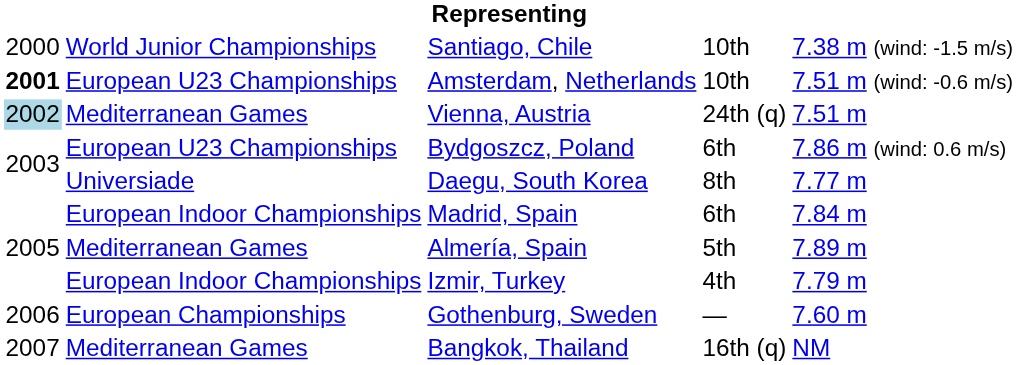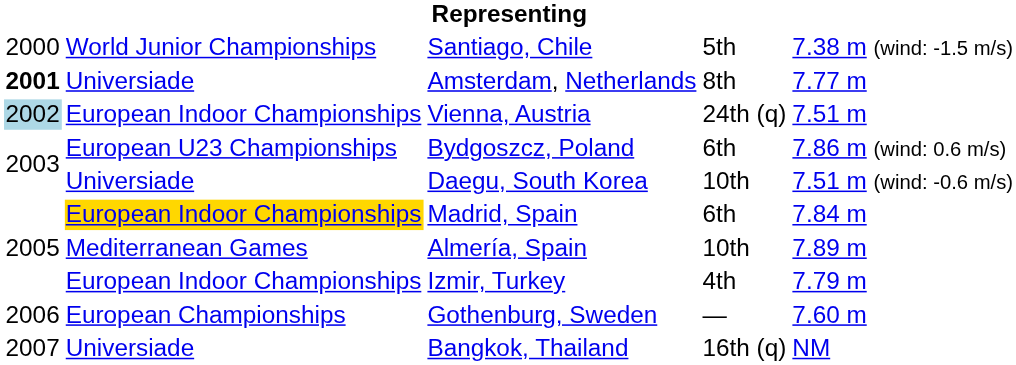 <table>
 <tr>
 <th colspan="5">Representing </th>
 </tr>
 <tr>
 <td>2000</td>
 <td><a href='#'>World Junior Championships</a></td>
 <td><a href='#'>Santiago, Chile</a></td>
-<td>10th</td>
+<td>5th</td>
 <td><a href='#'>7.38 m</a>  <small>(wind: -1.5 m/s)</small></td>
 </tr>
 <tr>
 <td><strong>2001</strong></td>
-<td><a href='#'>European U23 Championships</a></td>
+<td><a href='#'>Universiade</a></td>
 <td><a href='#'>Amsterdam</a>, <a href='#'>Netherlands</a></td>
-<td>10th</td>
-<td><a href='#'>7.51 m</a> <small>(wind: -0.6 m/s)</small></td>
+<td>8th</td>
+<td><a href='#'>7.77 m</a></td>
 </tr>
 <tr>
 <td style="background: lightblue;">2002</td>
-<td><a href='#'>Mediterranean Games</a></td>
+<td><a href='#'>European Indoor Championships</a></td>
 <td><a href='#'>Vienna, Austria</a></td>
 <td>24th (q)</td>
 <td><a href='#'>7.51 m</a></td>
 </tr>
 <tr>
 <td rowspan=2>2003</td>
 <td><a href='#'>European U23 Championships</a></td>
 <td><a href='#'>Bydgoszcz, Poland</a></td>
 <td>6th</td>
 <td><a href='#'>7.86 m</a> <small>(wind: 0.6 m/s)</small></td>
 </tr>
 <tr>
 <td><a href='#'>Universiade</a></td>
 <td><a href='#'>Daegu, South Korea</a></td>
-<td>8th</td>
-<td><a href='#'>7.77 m</a></td>
+<td>10th</td>
+<td><a href='#'>7.51 m</a> <small>(wind: -0.6 m/s)</small></td>
 </tr>
 <tr>
 <td rowspan=3>2005</td>
-<td><a href='#'>European Indoor Championships</a></td>
+<td style="background: gold;"><a href='#'>European Indoor Championships</a></td>
 <td><a href='#'>Madrid, Spain</a></td>
 <td>6th</td>
 <td><a href='#'>7.84 m</a></td>
 </tr>
 <tr>
 <td><a href='#'>Mediterranean Games</a></td>
 <td><a href='#'>Almería, Spain</a></td>
-<td>5th</td>
+<td>10th</td>
 <td><a href='#'>7.89 m</a></td>
 </tr>
 <tr>
 <td><a href='#'>European Indoor Championships</a></td>
 <td><a href='#'>Izmir, Turkey</a></td>
 <td>4th</td>
 <td><a href='#'>7.79 m</a></td>
 </tr>
 <tr>
 <td>2006</td>
 <td><a href='#'>European Championships</a></td>
 <td><a href='#'>Gothenburg, Sweden</a></td>
 <td>—</td>
 <td><a href='#'>7.60 m</a></td>
 </tr>
 <tr>
 <td>2007</td>
-<td><a href='#'>Mediterranean Games</a></td>
+<td><a href='#'>Universiade</a></td>
 <td><a href='#'>Bangkok, Thailand</a></td>
 <td>16th (q)</td>
 <td><a href='#'>NM</a></td>
 </tr>
 </table>
